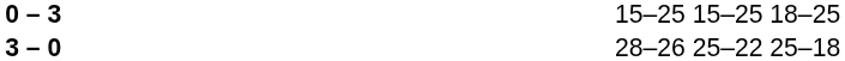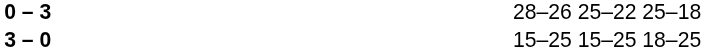 <table width=100% cellspacing=1>
 <tr>
 <th width=20%></th>
 <th width=12%></th>
 <th width=20%></th>
 <th width=33%></th>
 <td></td>
 </tr>
 <tr style=font-size:90%>
 <td align=right></td>
 <td align=center><strong>0 – 3</strong></td>
 <td><strong></strong></td>
-<td>15–25 15–25 18–25</td>
+<td>28–26 25–22 25–18</td>
 <td></td>
 </tr>
 <tr style=font-size:90%>
 <td align=right><strong></strong></td>
 <td align=center><strong>3 – 0</strong></td>
 <td></td>
-<td>28–26 25–22 25–18</td>
+<td>15–25 15–25 18–25</td>
 </tr>
 </table>
